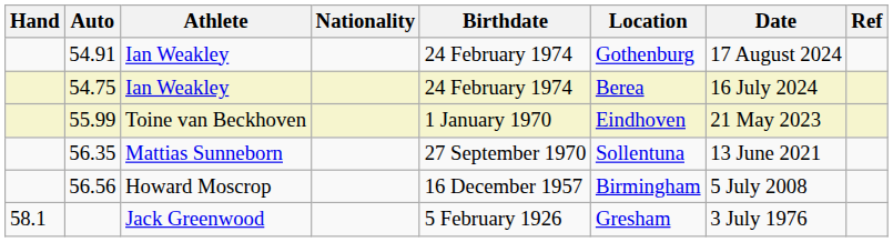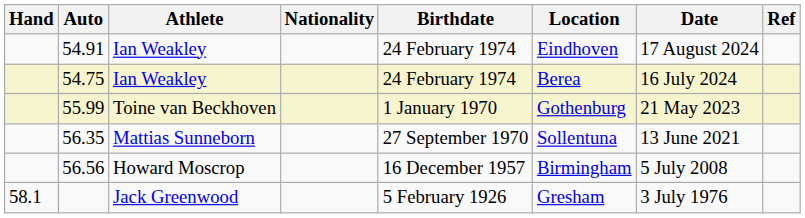 <table class="wikitable">
 <tr>
 <th>Hand</th>
 <th>Auto</th>
 <th>Athlete</th>
 <th>Nationality</th>
 <th>Birthdate</th>
 <th>Location</th>
 <th>Date</th>
 <th>Ref</th>
 </tr>
 <tr>
 <td></td>
 <td>54.91</td>
 <td><a href='#'>Ian Weakley</a></td>
 <td></td>
 <td>24 February 1974</td>
-<td><a href='#'>Gothenburg</a></td>
+<td><a href='#'>Eindhoven</a></td>
 <td>17 August 2024</td>
 <td></td>
 </tr>
 <tr bgcolor=#f6F5CE>
 <td></td>
 <td>54.75</td>
 <td><a href='#'>Ian Weakley</a></td>
 <td></td>
 <td>24 February 1974</td>
 <td><a href='#'>Berea</a></td>
 <td>16 July 2024</td>
 <td></td>
 </tr>
 <tr bgcolor=#f6F5CE>
 <td></td>
 <td>55.99</td>
 <td>Toine van Beckhoven</td>
 <td></td>
 <td>1 January 1970</td>
-<td><a href='#'>Eindhoven</a></td>
+<td><a href='#'>Gothenburg</a></td>
 <td>21 May 2023</td>
 <td></td>
 </tr>
 <tr>
 <td></td>
 <td>56.35</td>
 <td><a href='#'>Mattias Sunneborn</a></td>
 <td></td>
 <td>27 September 1970</td>
 <td><a href='#'>Sollentuna</a></td>
 <td>13 June 2021</td>
 </tr>
 <tr>
 <td></td>
 <td>56.56</td>
 <td>Howard Moscrop</td>
 <td></td>
 <td>16 December 1957</td>
 <td><a href='#'>Birmingham</a></td>
 <td>5 July 2008</td>
 <td></td>
 </tr>
 <tr>
 <td>58.1</td>
 <td></td>
 <td><a href='#'>Jack Greenwood</a></td>
 <td></td>
 <td>5 February 1926</td>
 <td><a href='#'>Gresham</a></td>
 <td>3 July 1976</td>
 <td></td>
 </tr>
 </table>
